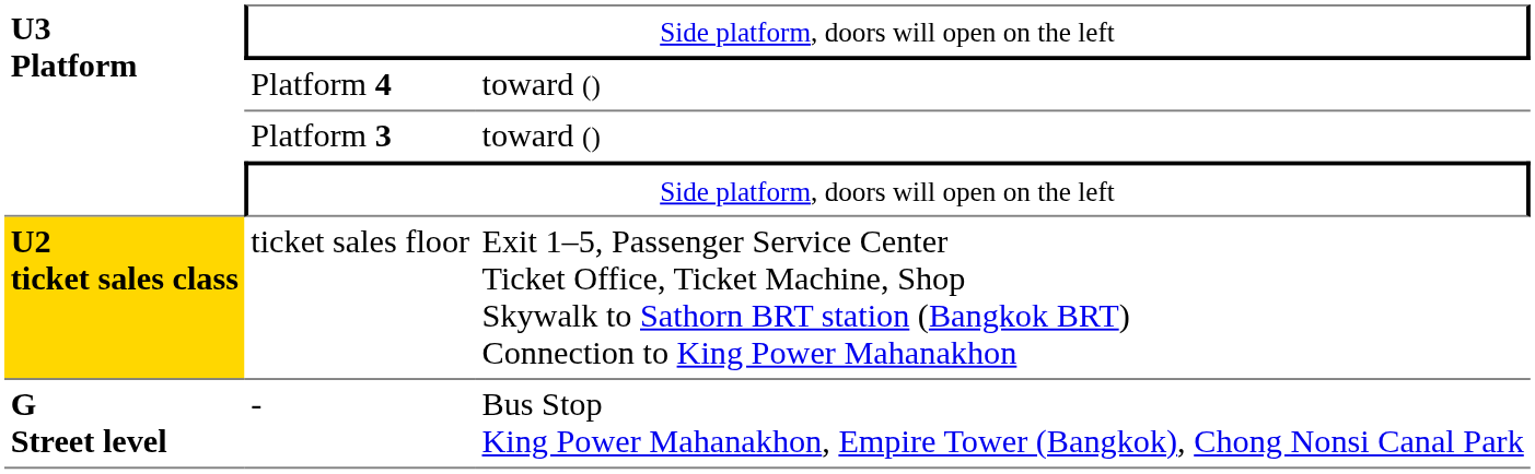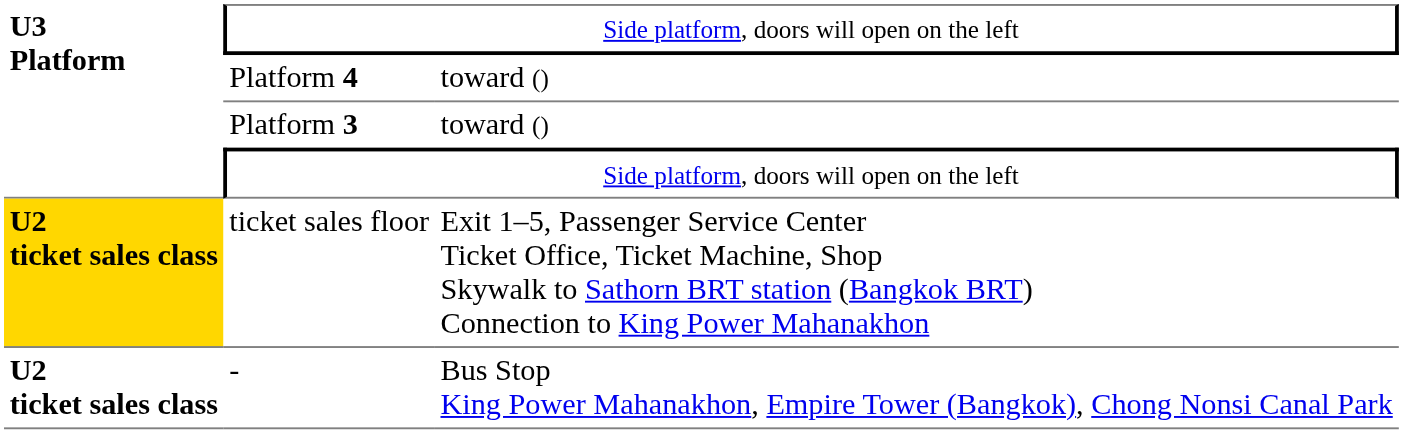 <table table border=0 cellspacing=0 cellpadding=3>
 <tr>
 <td style = "border-bottom:solid 1px gray;" rowspan=4 valign=top><strong>U3<br>Platform<br></strong></td>
 <td style = "border-top:solid 1px gray;border-right:solid 2px black;border-left:solid 2px black;border-bottom:solid 2px black;text-align:center;" colspan=2><small><a href='#'>Side platform</a>, doors will open on the left</small></td>
 </tr>
 <tr>
 <td style = "border-bottom:solid 1px gray;">Platform <span><strong>4</strong></span></td>
 <td style = "border-bottom:solid 1px gray;"> toward  <small>()</small></td>
 </tr>
 <tr>
 <td>Platform <span><strong>3</strong></span></td>
 <td> toward  <small>()</small></td>
 </tr>
 <tr>
 <td style = "border-top:solid 2px black;border-right:solid 2px black;border-left:solid 2px black;border-bottom:solid 1px gray;text-align:center;" colspan=2><small><a href='#'>Side platform</a>, doors will open on the left</small></td>
 </tr>
 <tr>
 <td style = "background: gold; border-bottom:solid 1px gray;" rowspan=1 valign=top><strong>U2<br>ticket sales class<br></strong></td>
 <td style = "border-bottom:solid 1px gray;" valign=top>ticket sales floor</td>
 <td style = "border-bottom:solid 1px gray;" valign=top>Exit 1–5, Passenger Service Center<br>Ticket Office, Ticket Machine, Shop<br>Skywalk to <a href='#'>Sathorn BRT station</a> (<a href='#'>Bangkok BRT</a>)<br>Connection to <a href='#'>King Power Mahanakhon</a></td>
 </tr>
 <tr>
-<td style = "border-bottom:solid 1px gray;" rowspan=1 valign=top><strong>G<br>Street level<br></strong></td>
+<td style = "border-bottom:solid 1px gray;" rowspan=1 valign=top><strong>U2<br>ticket sales class<br></strong></td>
 <td style = "border-bottom:solid 1px gray;" valign=top>-</td>
 <td style = "border-bottom:solid 1px gray;" valign=top>Bus Stop<br><a href='#'>King Power Mahanakhon</a>, <a href='#'>Empire Tower (Bangkok)</a>, <a href='#'>Chong Nonsi Canal Park</a></td>
 </tr>
 </table>
